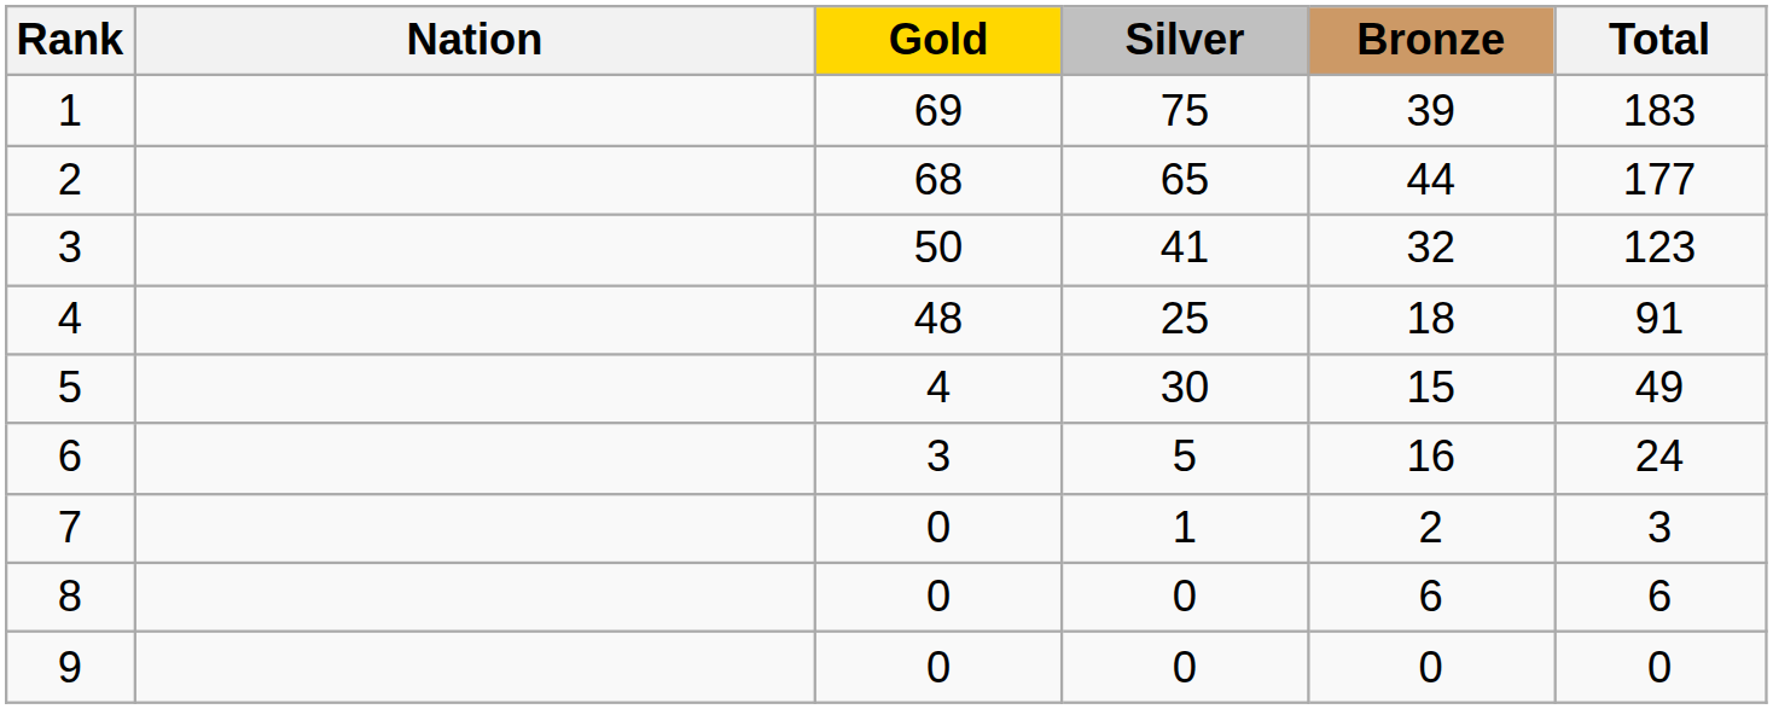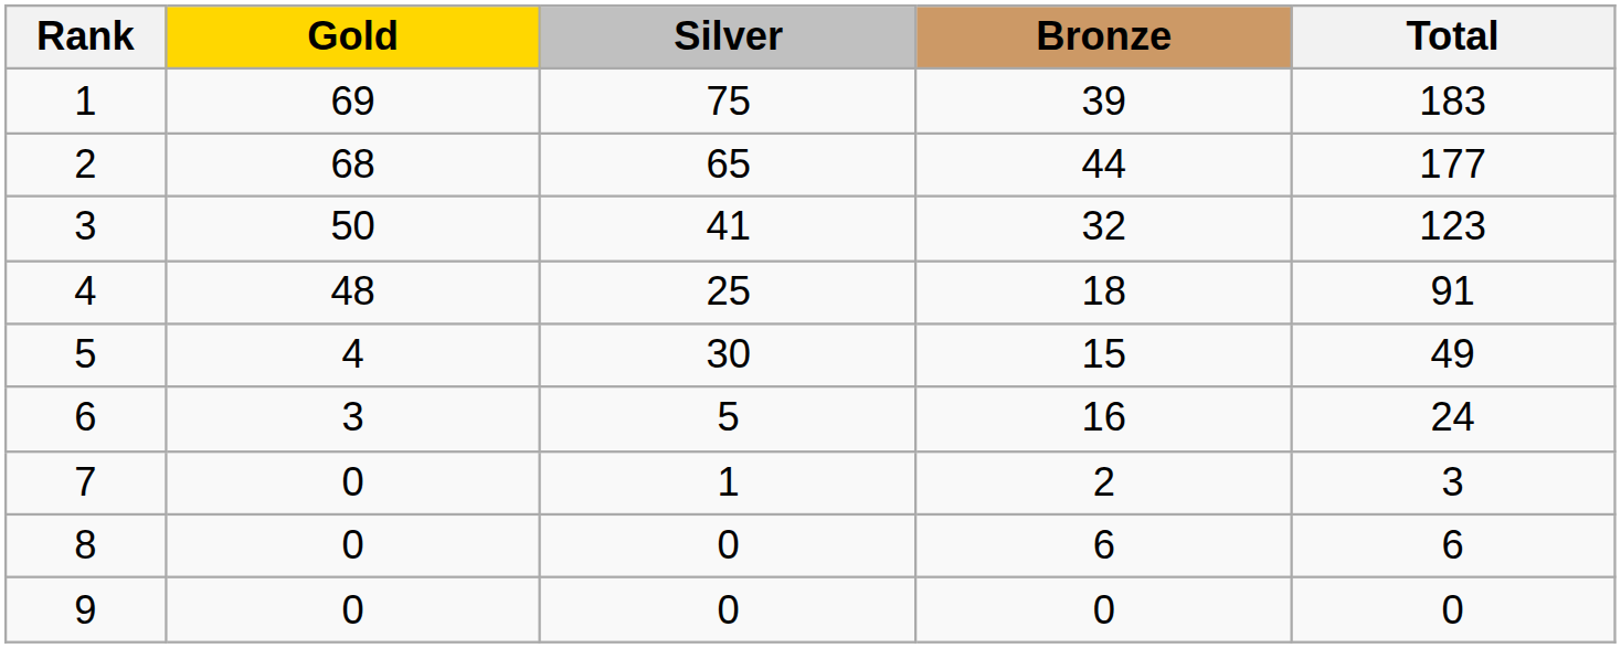 <table class="wikitable sortable plainrowheaders" style="text-align: center; max-width: 17cm; width: 100%">
 <tr>
 <th scope="col" style="width:4%">Rank</th>
-<th scope="col">Nation</th>
 <th scope="col" style="background-color:gold; width:14%;">Gold</th>
 <th scope="col" style="background-color:silver; width:14%;">Silver</th>
 <th scope="col" style="background-color:#cc9966; width:14%;">Bronze</th>
 <th scope="col" style="width:12%;">Total</th>
 </tr>
 <tr>
 <td>1</td>
-<td align=left></td>
 <td>69</td>
 <td>75</td>
 <td>39</td>
 <td>183</td>
 </tr>
 <tr>
 <td>2</td>
-<td align=left></td>
 <td>68</td>
 <td>65</td>
 <td>44</td>
 <td>177</td>
 </tr>
 <tr>
 <td>3</td>
-<td align=left></td>
 <td>50</td>
 <td>41</td>
 <td>32</td>
 <td>123</td>
 </tr>
 <tr>
 <td>4</td>
-<td align=left></td>
 <td>48</td>
 <td>25</td>
 <td>18</td>
 <td>91</td>
 </tr>
 <tr>
 <td>5</td>
-<td align=left></td>
 <td>4</td>
 <td>30</td>
 <td>15</td>
 <td>49</td>
 </tr>
 <tr>
 <td>6</td>
-<td align=left></td>
 <td>3</td>
 <td>5</td>
 <td>16</td>
 <td>24</td>
 </tr>
 <tr>
 <td>7</td>
-<td align=left></td>
 <td>0</td>
 <td>1</td>
 <td>2</td>
 <td>3</td>
 </tr>
 <tr>
 <td>8</td>
-<td align=left></td>
 <td>0</td>
 <td>0</td>
 <td>6</td>
 <td>6</td>
 </tr>
 <tr>
 <td>9</td>
-<td align=left></td>
 <td>0</td>
 <td>0</td>
 <td>0</td>
 <td>0</td>
 </tr>
 </table>
